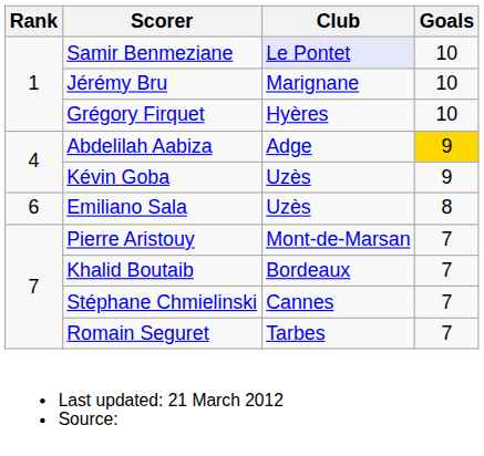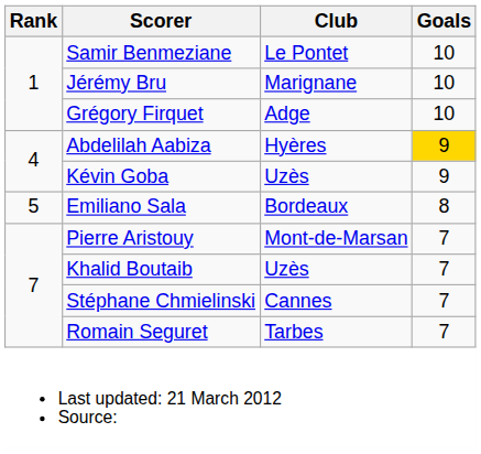 <table class="wikitable" style="float:left; margin-right:1em">
 <tr>
 <th>Rank</th>
 <th>Scorer</th>
 <th>Club</th>
 <th>Goals</th>
 </tr>
 <tr>
 <td rowspan="3" align="center">1</td>
 <td> <a href='#'>Samir Benmeziane</a></td>
-<td style="background: lavender;"><a href='#'>Le Pontet</a></td>
+<td><a href='#'>Le Pontet</a></td>
 <td align="center">10</td>
 </tr>
 <tr>
 <td> <a href='#'>Jérémy Bru</a></td>
 <td><a href='#'>Marignane</a></td>
 <td align="center">10</td>
 </tr>
 <tr>
 <td> <a href='#'>Grégory Firquet</a></td>
-<td><a href='#'>Hyères</a></td>
+<td><a href='#'>Adge</a></td>
 <td align="center">10</td>
 </tr>
 <tr>
 <td rowspan="2" align="center">4</td>
 <td> <a href='#'>Abdelilah Aabiza</a></td>
-<td><a href='#'>Adge</a></td>
+<td><a href='#'>Hyères</a></td>
 <td align="center" style="background: gold;">9</td>
 </tr>
 <tr>
 <td> <a href='#'>Kévin Goba</a></td>
 <td><a href='#'>Uzès</a></td>
 <td align="center">9</td>
 </tr>
 <tr>
-<td align="center">6</td>
+<td align="center">5</td>
 <td> <a href='#'>Emiliano Sala</a></td>
-<td><a href='#'>Uzès</a></td>
+<td><a href='#'>Bordeaux</a></td>
 <td align="center">8</td>
 </tr>
 <tr>
 <td rowspan="4" align="center">7</td>
 <td> <a href='#'>Pierre Aristouy</a></td>
 <td><a href='#'>Mont-de-Marsan</a></td>
 <td align="center">7</td>
 </tr>
 <tr>
 <td> <a href='#'>Khalid Boutaib</a></td>
-<td><a href='#'>Bordeaux</a></td>
+<td><a href='#'>Uzès</a></td>
 <td align="center">7</td>
 </tr>
 <tr>
 <td> <a href='#'>Stéphane Chmielinski</a></td>
 <td><a href='#'>Cannes</a></td>
 <td align="center">7</td>
 </tr>
 <tr>
 <td> <a href='#'>Romain Seguret</a></td>
 <td><a href='#'>Tarbes</a></td>
 <td align="center">7</td>
 </tr>
 <tr>
 <td colspan=4 class="unsortable" style="font-size:88%; background:#fff; border-color:#fff"><br><ul><li>Last updated: 21 March 2012</li><li>Source: </li></ul></td>
 </tr>
 </table>
